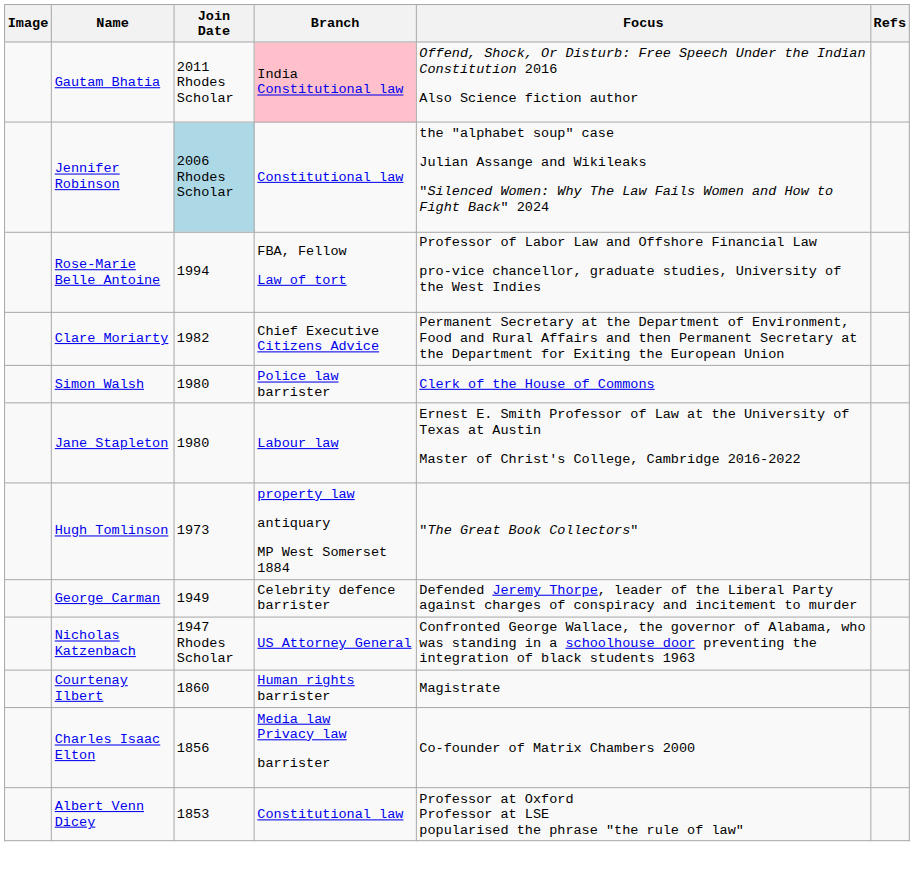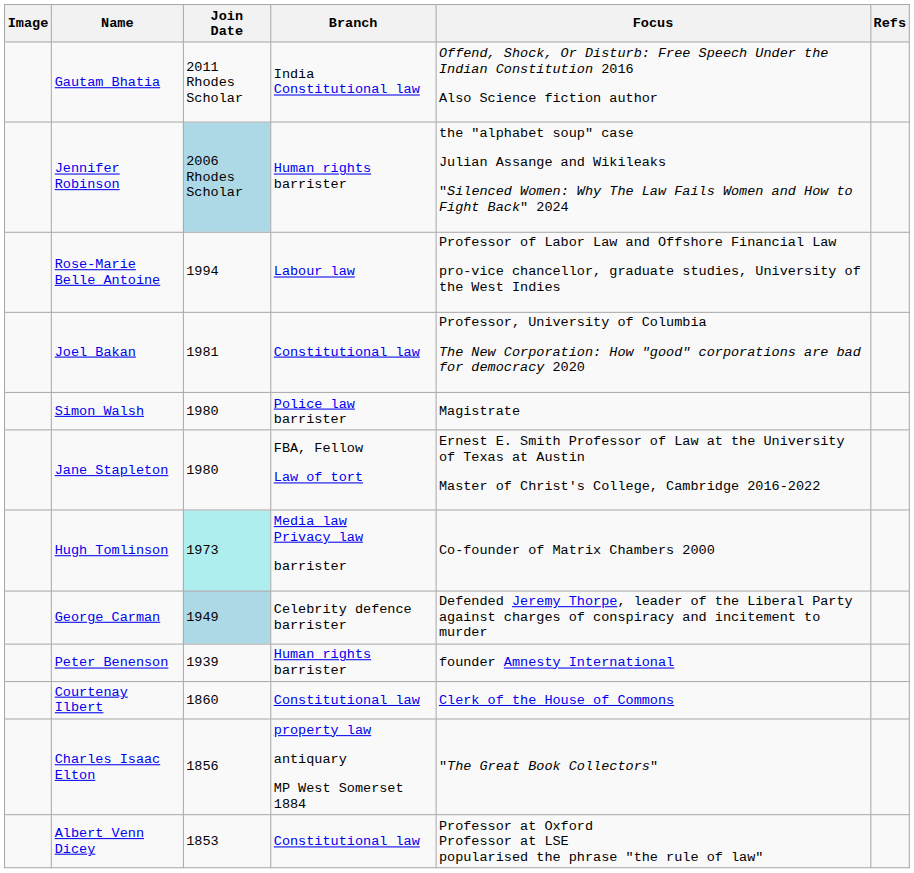 <table class="wikitable sortable">
 <tr>
 <th class="unsortable">Image</th>
 <th>Name</th>
 <th>Join<br>Date</th>
 <th>Branch</th>
 <th>Focus</th>
 <th>Refs</th>
 </tr>
 <tr>
 <td></td>
 <td><a href='#'>Gautam Bhatia</a></td>
 <td>2011<br>Rhodes Scholar</td>
-<td style="background: pink;">India <br><a href='#'>Constitutional law</a></td>
+<td>India <br><a href='#'>Constitutional law</a></td>
 <td><em>Offend, Shock, Or Disturb: Free Speech Under the Indian Constitution</em> 2016<p>Also Science fiction author </p></td>
 <td></td>
 </tr>
 <tr>
 <td></td>
 <td><a href='#'>Jennifer Robinson</a></td>
 <td style="background: lightblue;">2006<br>Rhodes Scholar</td>
-<td><a href='#'>Constitutional law</a></td>
+<td><a href='#'>Human rights</a> barrister</td>
 <td>the "alphabet soup" case<p>Julian Assange and Wikileaks</p><p>"<em>Silenced Women: Why The Law Fails Women and How to Fight Back</em>" 2024</p></td>
 <td></td>
 </tr>
 <tr>
 <td></td>
 <td><a href='#'>Rose-Marie Belle Antoine</a></td>
 <td>1994</td>
-<td>FBA, Fellow<p><a href='#'>Law of tort</a></p></td>
+<td><a href='#'>Labour law</a></td>
 <td>Professor of Labor Law and Offshore Financial Law<p>pro-vice chancellor, graduate studies, University of the West Indies</p></td>
 <td></td>
 </tr>
 <tr>
 <td></td>
-<td><a href='#'>Clare Moriarty</a></td>
-<td>1982</td>
-<td>Chief Executive <a href='#'>Citizens Advice</a></td>
-<td>Permanent Secretary at the Department of Environment, Food and Rural Affairs and then Permanent Secretary at the Department for Exiting the European Union</td>
+<td><a href='#'>Joel Bakan</a></td>
+<td>1981</td>
+<td><a href='#'>Constitutional law</a></td>
+<td>Professor, University of Columbia<p><em>The New Corporation: How "good" corporations are bad for democracy</em> 2020</p></td>
 <td></td>
 </tr>
 <tr>
 <td></td>
 <td><a href='#'>Simon Walsh</a></td>
 <td>1980</td>
 <td><a href='#'>Police law</a> barrister</td>
-<td><a href='#'>Clerk of the House of Commons</a></td>
+<td>Magistrate</td>
 <td></td>
 </tr>
 <tr>
 <td></td>
 <td><a href='#'>Jane Stapleton</a></td>
 <td>1980</td>
-<td><a href='#'>Labour law</a></td>
+<td>FBA, Fellow<p><a href='#'>Law of tort</a></p></td>
 <td>Ernest E. Smith Professor of Law at the University of Texas at Austin<p>Master of Christ's College, Cambridge 2016-2022</p></td>
 <td></td>
 </tr>
 <tr>
 <td></td>
 <td><a href='#'>Hugh Tomlinson</a></td>
-<td>1973</td>
-<td><a href='#'>property law</a><p>antiquary</p>MP West Somerset 1884</td>
-<td>"<em>The Great Book Collectors</em>"</td>
+<td style="background: paleturquoise;">1973</td>
+<td><a href='#'>Media law</a><br><a href='#'>Privacy law</a><p>barrister</p></td>
+<td>Co-founder of Matrix Chambers 2000</td>
 <td></td>
 </tr>
 <tr>
 <td></td>
 <td><a href='#'>George Carman</a></td>
-<td>1949</td>
+<td style="background: lightblue;">1949</td>
 <td>Celebrity defence barrister</td>
 <td>Defended <a href='#'>Jeremy Thorpe</a>, leader of the Liberal Party against charges of conspiracy and incitement to murder</td>
 <td></td>
 </tr>
 <tr>
 <td></td>
-<td><a href='#'>Nicholas Katzenbach</a></td>
-<td>1947<br>Rhodes Scholar</td>
-<td><a href='#'>US Attorney General</a></td>
-<td>Confronted George Wallace, the governor of Alabama, who was standing in a <a href='#'>schoolhouse door</a> preventing the integration of black students 1963</td>
+<td><a href='#'>Peter Benenson</a></td>
+<td>1939</td>
+<td><a href='#'>Human rights</a> barrister</td>
+<td>founder <a href='#'>Amnesty International</a></td>
 <td></td>
 </tr>
 <tr>
 <td></td>
 <td><a href='#'>Courtenay Ilbert</a></td>
 <td>1860</td>
-<td><a href='#'>Human rights</a> barrister</td>
-<td>Magistrate</td>
+<td><a href='#'>Constitutional law</a></td>
+<td><a href='#'>Clerk of the House of Commons</a></td>
 <td></td>
 </tr>
 <tr>
 <td></td>
 <td><a href='#'>Charles Isaac Elton</a></td>
 <td>1856</td>
-<td><a href='#'>Media law</a><br><a href='#'>Privacy law</a><p>barrister</p></td>
-<td>Co-founder of Matrix Chambers 2000</td>
+<td><a href='#'>property law</a><p>antiquary</p>MP West Somerset 1884</td>
+<td>"<em>The Great Book Collectors</em>"</td>
 <td></td>
 </tr>
 <tr>
 <td></td>
 <td><a href='#'>Albert Venn Dicey</a></td>
 <td>1853</td>
 <td><a href='#'>Constitutional law</a></td>
 <td>Professor at Oxford<br>Professor at LSE<br>popularised the phrase "the rule of law"</td>
 <td></td>
 </tr>
 </table>
